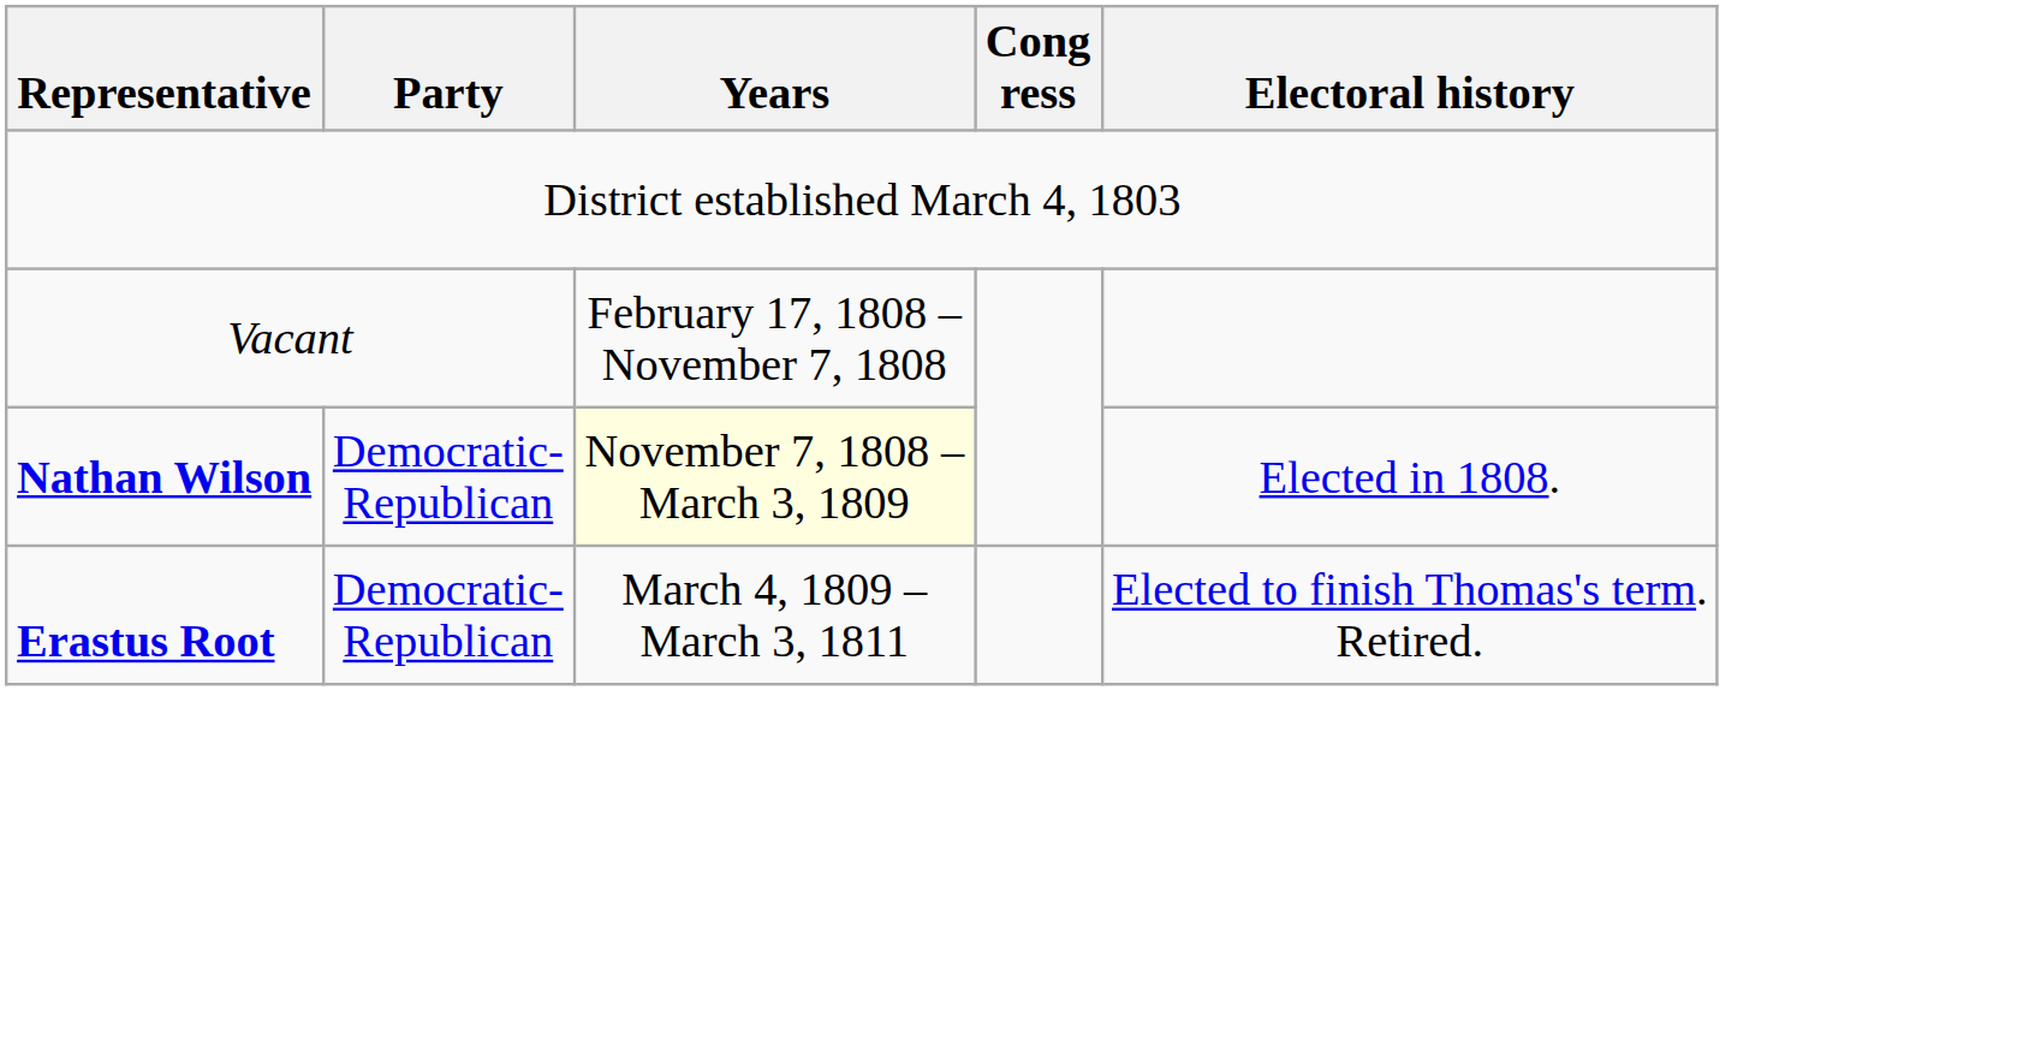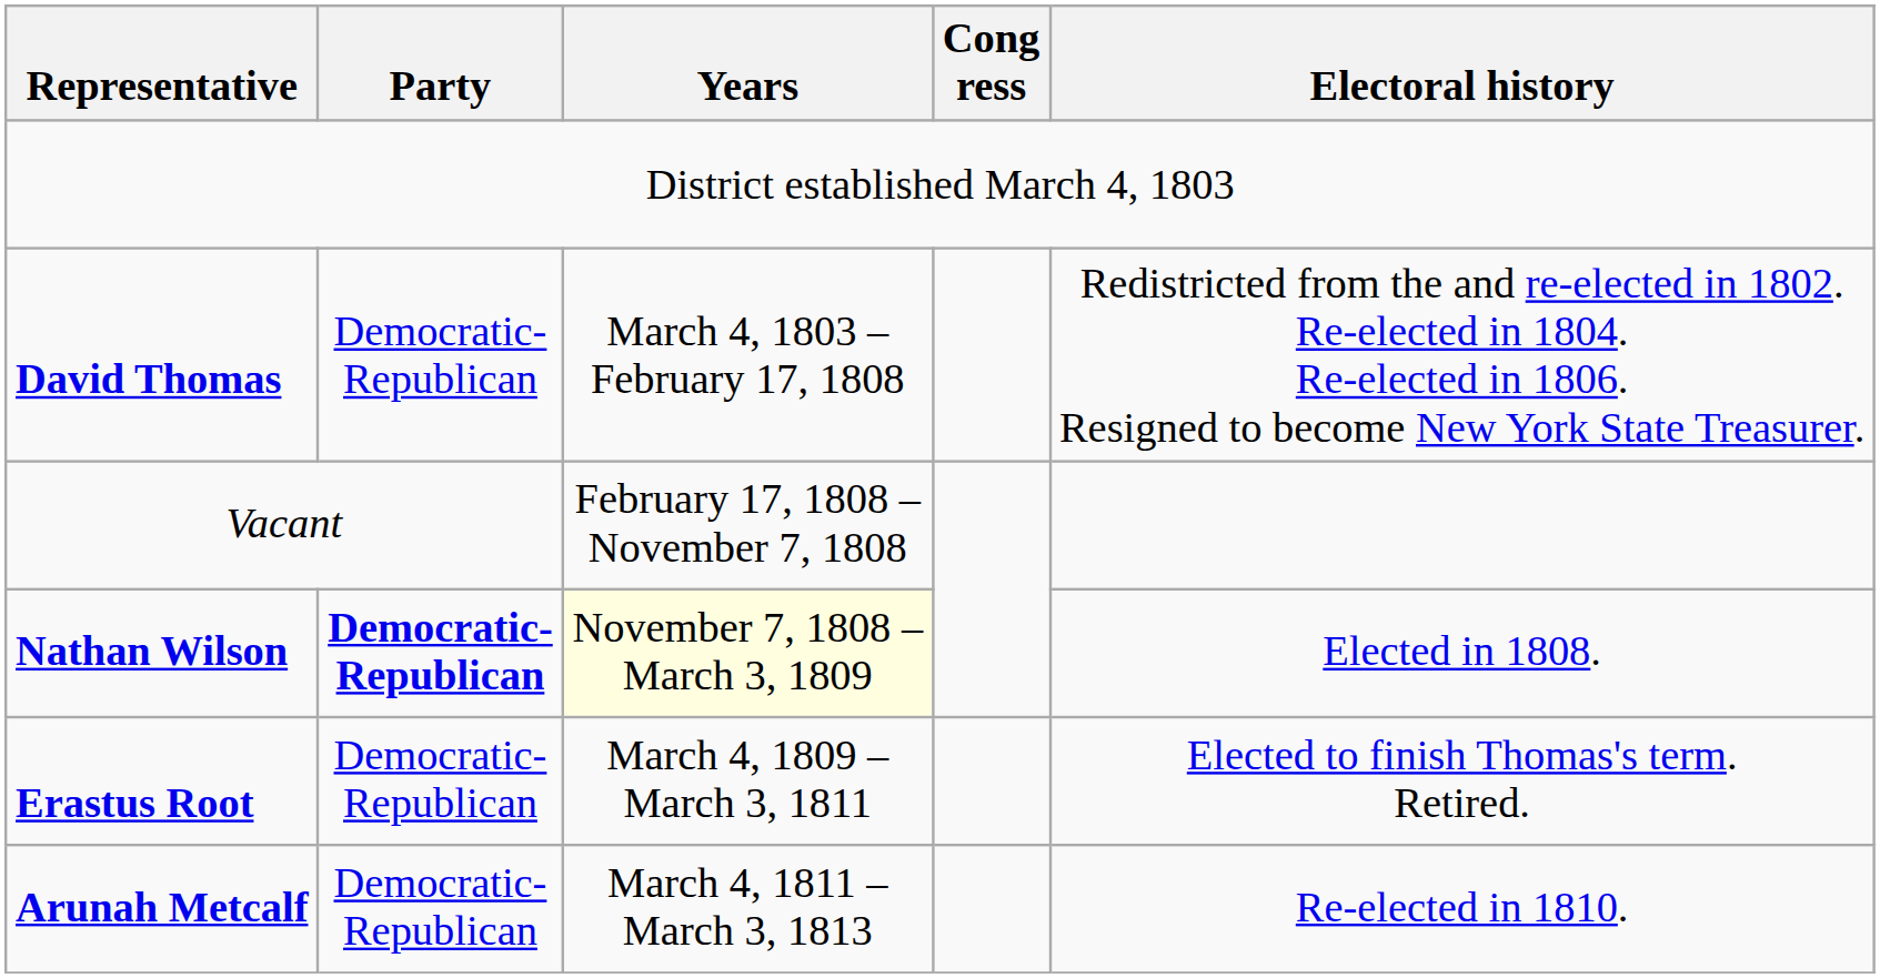 <table class=wikitable style="text-align:center">
 <tr valign=bottom>
 <th>Representative</th>
 <th>Party</th>
 <th>Years</th>
 <th>Cong<br>ress</th>
 <th>Electoral history</th>
 </tr>
 <tr style="height:3em">
 <td colspan=5>District established March 4, 1803</td>
 </tr>
 <tr style="height:3em">
+<td align=left><br><strong><a href='#'>David Thomas</a></strong><br></td>
+<td><a href='#'>Democratic-<br>Republican</a></td>
+<td nowrap>March 4, 1803 –<br>February 17, 1808</td>
+<td></td>
+<td>Redistricted from the  and <a href='#'>re-elected in 1802</a>.<br><a href='#'>Re-elected in 1804</a>.<br><a href='#'>Re-elected in 1806</a>.<br>Resigned to become <a href='#'>New York State Treasurer</a>.</td>
+</tr>
+<tr style="height:3em">
 <td colspan=2><em>Vacant</em></td>
 <td nowrap>February 17, 1808 –<br>November 7, 1808</td>
 <td rowspan=2></td>
 <td></td>
 </tr>
 <tr style="height:3em">
 <td align=left><strong><a href='#'>Nathan Wilson</a></strong><br></td>
-<td><a href='#'>Democratic-<br>Republican</a></td>
+<td><strong><a href='#'>Democratic-<br>Republican</a></strong></td>
 <td nowrap style="background: lightyellow;">November 7, 1808 –<br>March 3, 1809</td>
 <td><a href='#'>Elected in 1808</a>.<br></td>
 </tr>
 <tr style="height:3em">
 <td align=left><br><strong><a href='#'>Erastus Root</a></strong><br></td>
 <td><a href='#'>Democratic-<br>Republican</a></td>
 <td nowrap>March 4, 1809 –<br>March 3, 1811</td>
 <td></td>
 <td><a href='#'>Elected to finish Thomas's term</a>.<br>Retired.</td>
 </tr>
+<tr style="height:3em">
+<td align=left><strong><a href='#'>Arunah Metcalf</a></strong><br></td>
+<td><a href='#'>Democratic-<br>Republican</a></td>
+<td nowrap>March 4, 1811 –<br>March 3, 1813</td>
+<td></td>
+<td><a href='#'>Re-elected in 1810</a>.<br></td>
+</tr>
 </table>
